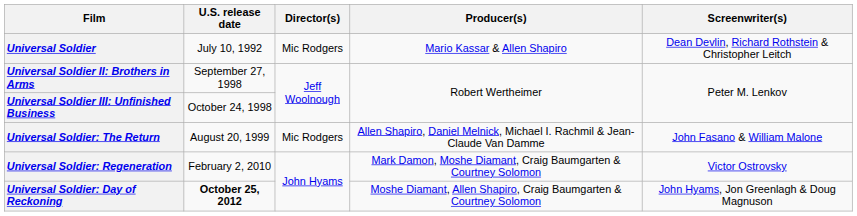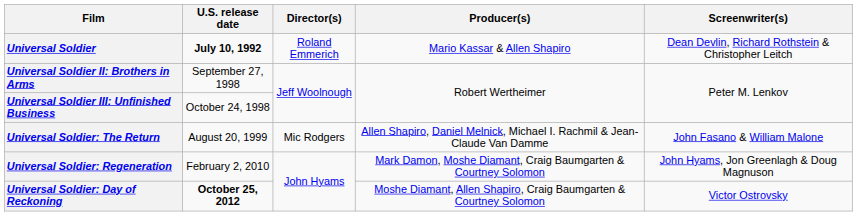 <table class="wikitable plainrowheaders" style="text-align:center;">
 <tr>
 <th>Film</th>
 <th>U.S. release date</th>
 <th>Director(s)</th>
 <th>Producer(s)</th>
 <th>Screenwriter(s)</th>
 </tr>
 <tr>
 <th scope="row" style="text-align:left"><em><a href='#'>Universal Soldier</a></em></th>
-<td>July 10, 1992</td>
-<td>Mic Rodgers</td>
+<td><strong>July 10, 1992</strong></td>
+<td><a href='#'>Roland Emmerich</a></td>
 <td><a href='#'>Mario Kassar</a> & <a href='#'>Allen Shapiro</a></td>
 <td><a href='#'>Dean Devlin</a>, <a href='#'>Richard Rothstein</a> & Christopher Leitch</td>
 </tr>
 <tr>
 <th scope="row" style="text-align:left"><em><a href='#'>Universal Soldier II: Brothers in Arms</a></em></th>
 <td>September 27, 1998</td>
 <td rowspan=2><a href='#'>Jeff Woolnough</a></td>
 <td rowspan=2>Robert Wertheimer</td>
 <td rowspan=2>Peter M. Lenkov</td>
 </tr>
 <tr>
 <th scope="row" style="text-align:left"><em><a href='#'>Universal Soldier III: Unfinished Business</a></em></th>
 <td>October 24, 1998</td>
 </tr>
 <tr>
 <th scope="row" style="text-align:left"><em><a href='#'>Universal Soldier: The Return</a></em></th>
 <td>August 20, 1999</td>
 <td>Mic Rodgers</td>
 <td><a href='#'>Allen Shapiro</a>, <a href='#'>Daniel Melnick</a>, Michael I. Rachmil & Jean-Claude Van Damme</td>
 <td><a href='#'>John Fasano</a> & <a href='#'>William Malone</a></td>
 </tr>
 <tr>
 <th scope="row" style="text-align:left"><em><a href='#'>Universal Soldier: Regeneration</a></em></th>
 <td>February 2, 2010</td>
 <td rowspan="2"><a href='#'>John Hyams</a></td>
 <td><a href='#'>Mark Damon</a>, <a href='#'>Moshe Diamant</a>, Craig Baumgarten & <a href='#'>Courtney Solomon</a></td>
-<td><a href='#'>Victor Ostrovsky</a></td>
+<td><a href='#'>John Hyams</a>, Jon Greenlagh & Doug Magnuson</td>
 </tr>
 <tr>
 <th scope="row" style="text-align:left"><em><a href='#'>Universal Soldier: Day of Reckoning</a></em></th>
 <td><strong>October 25, 2012</strong></td>
 <td><a href='#'>Moshe Diamant</a>, <a href='#'>Allen Shapiro</a>, Craig Baumgarten & <a href='#'>Courtney Solomon</a></td>
-<td><a href='#'>John Hyams</a>, Jon Greenlagh & Doug Magnuson</td>
+<td><a href='#'>Victor Ostrovsky</a></td>
 </tr>
 </table>
